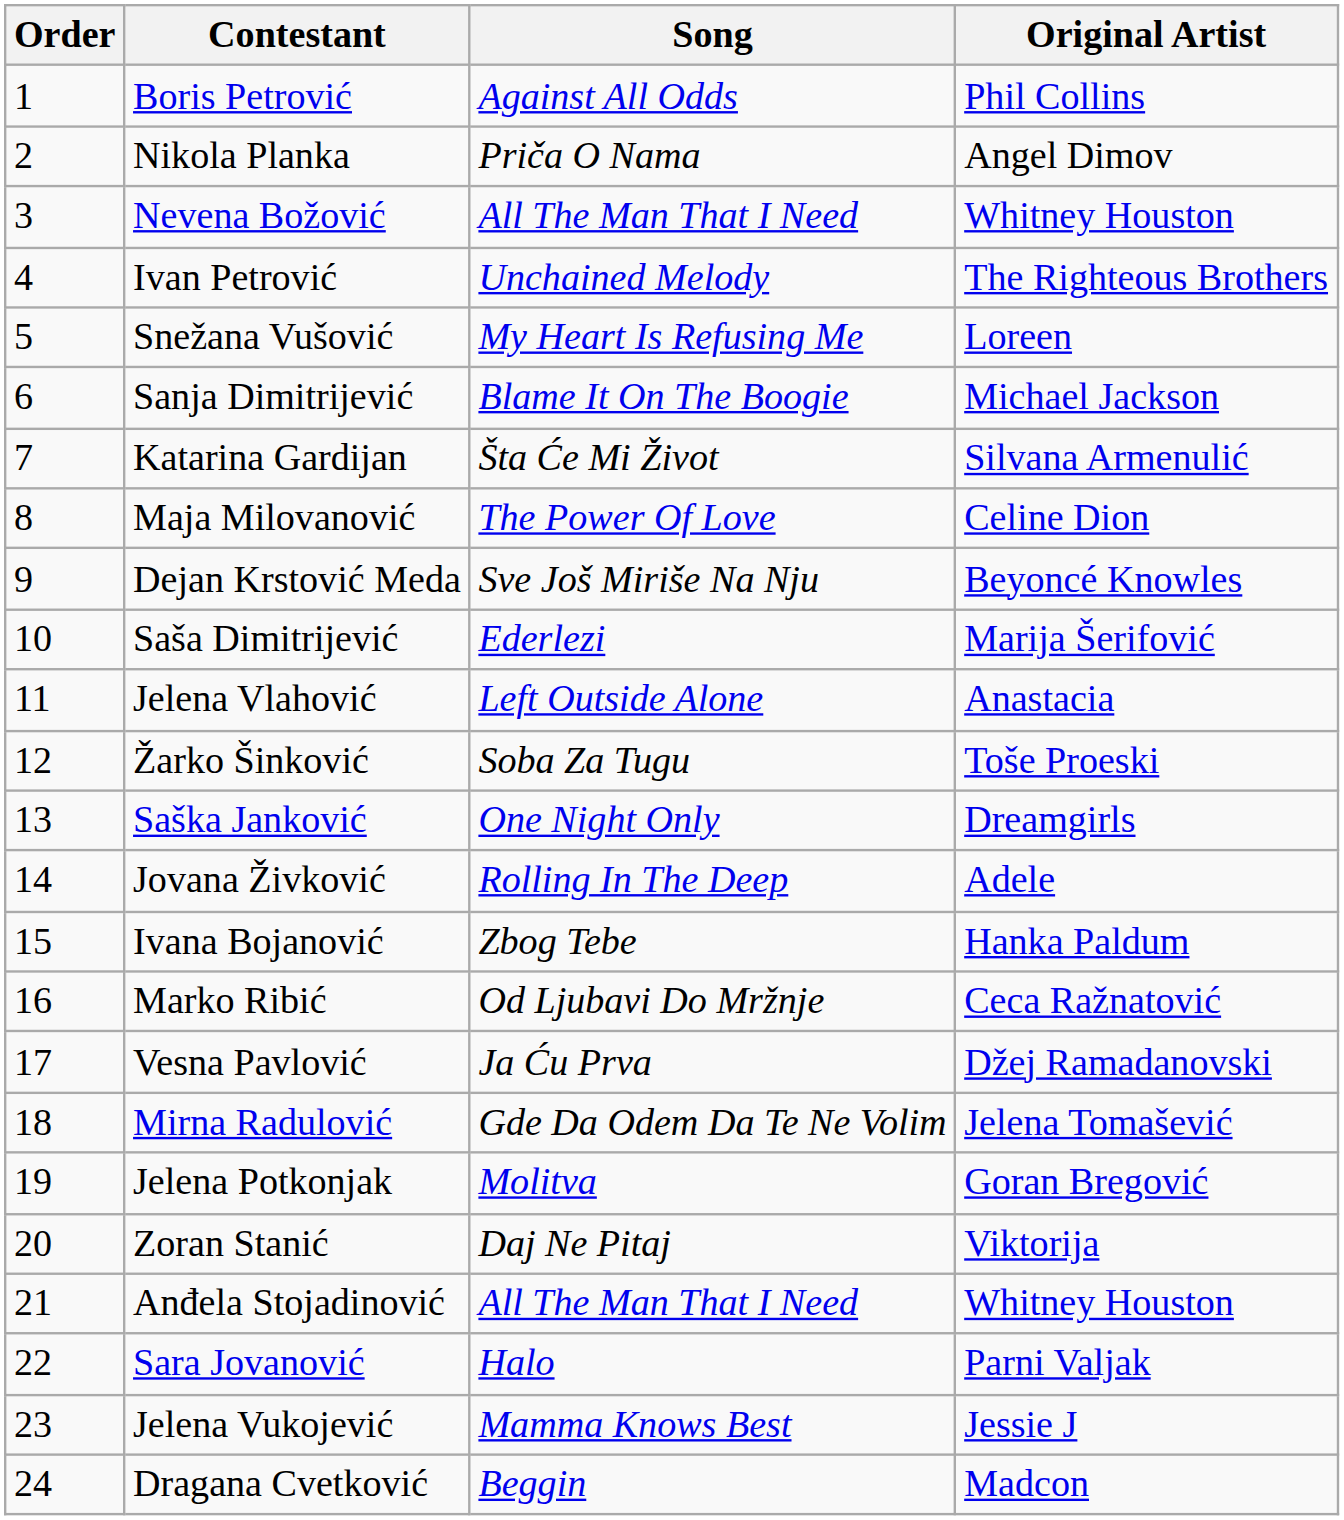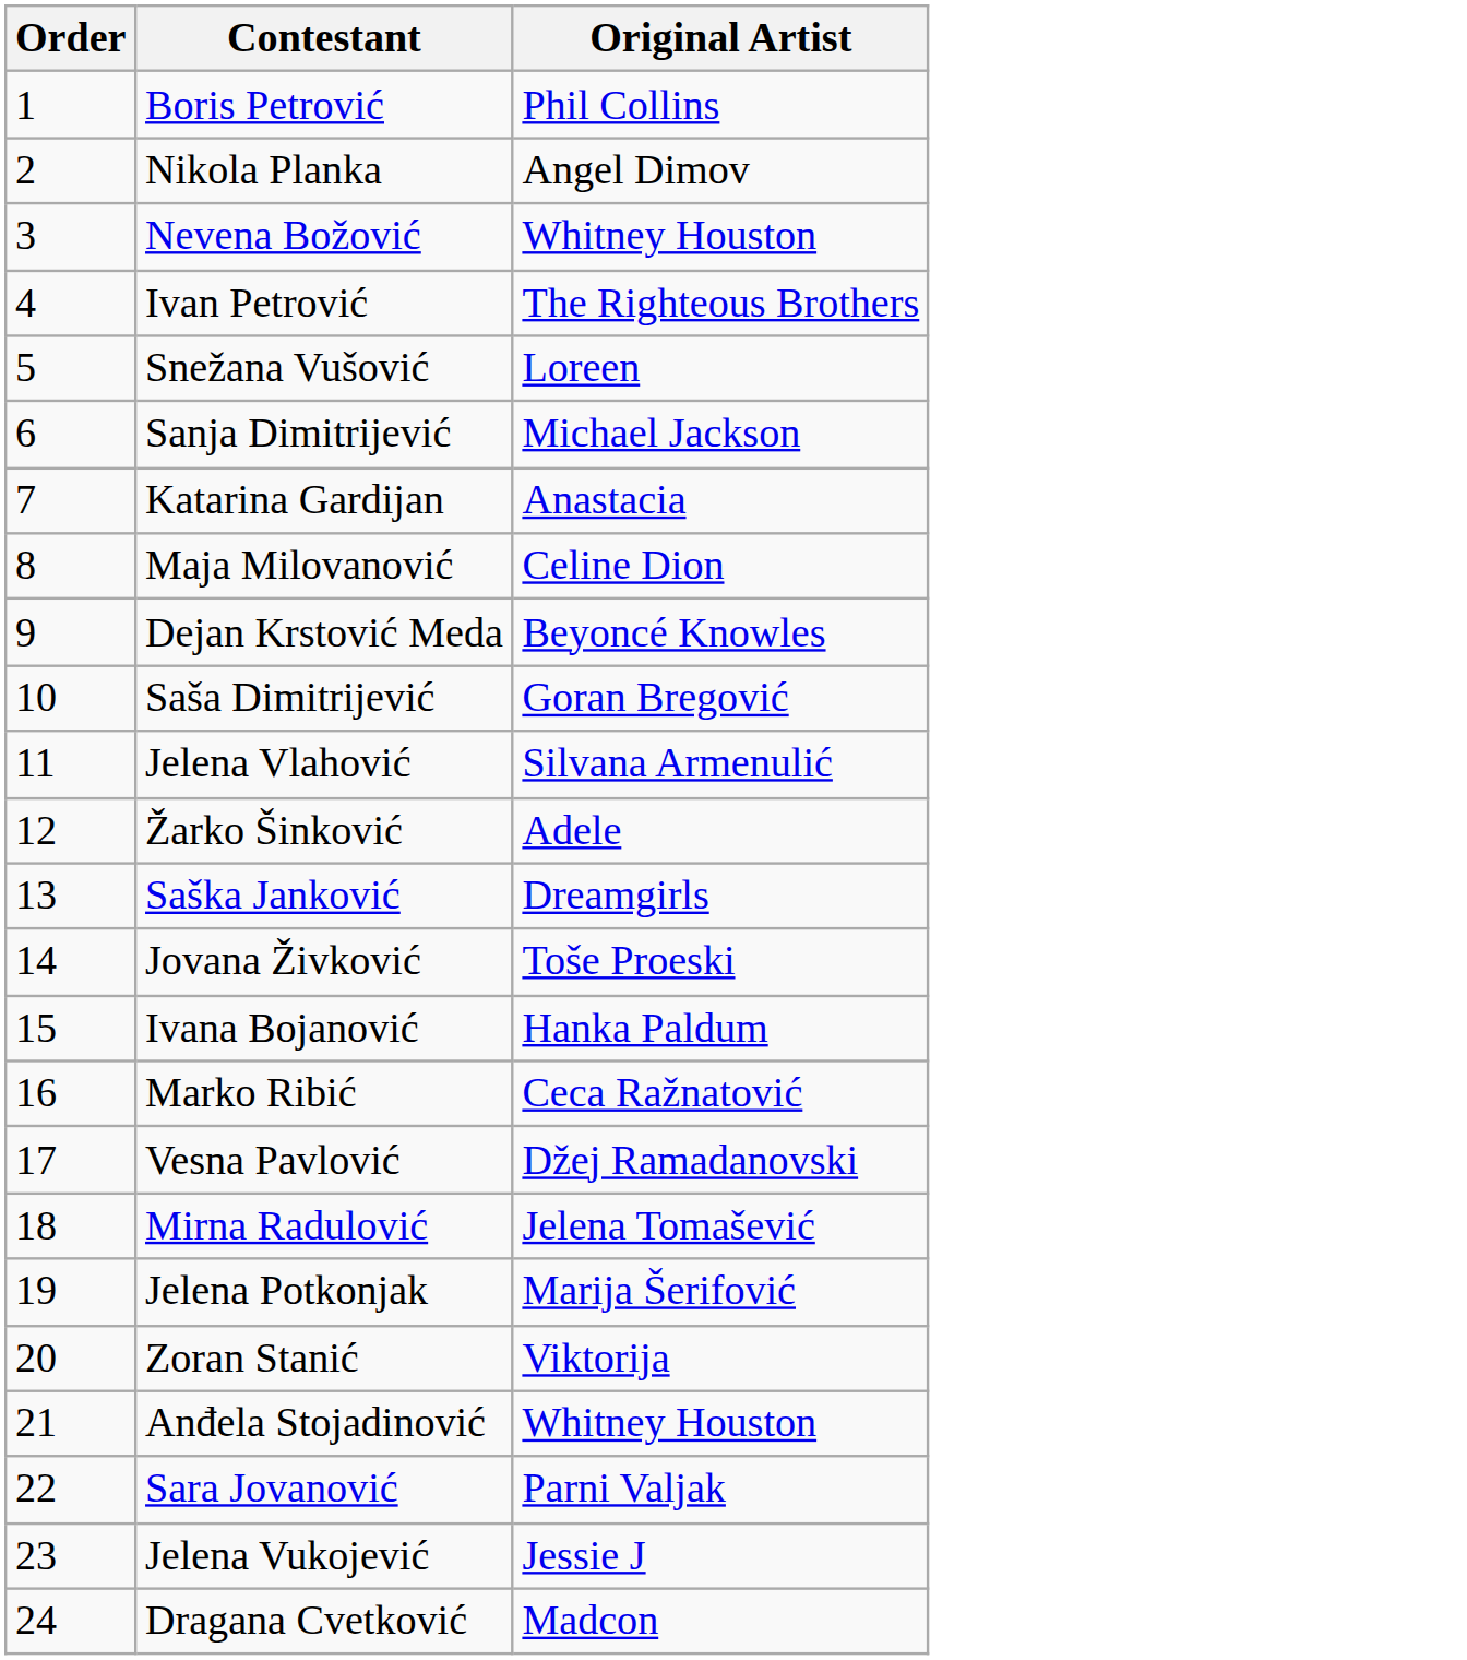 <table class="wikitable sortable">
 <tr>
 <th>Order</th>
 <th>Contestant</th>
-<th>Song</th>
 <th>Original Artist</th>
 </tr>
 <tr>
 <td>1</td>
 <td><a href='#'>Boris Petrović</a></td>
-<td><em><a href='#'>Against All Odds</a></em></td>
 <td><a href='#'>Phil Collins</a></td>
 </tr>
 <tr>
 <td>2</td>
 <td>Nikola Planka</td>
-<td><em>Priča O Nama</em></td>
 <td>Angel Dimov</td>
 </tr>
 <tr>
 <td>3</td>
 <td><a href='#'>Nevena Božović</a></td>
-<td><em><a href='#'>All The Man That I Need</a></em></td>
 <td><a href='#'>Whitney Houston</a></td>
 </tr>
 <tr>
 <td>4</td>
 <td>Ivan Petrović</td>
-<td><em><a href='#'>Unchained Melody</a></em></td>
 <td><a href='#'>The Righteous Brothers</a></td>
 </tr>
 <tr>
 <td>5</td>
 <td>Snežana Vušović</td>
-<td><em><a href='#'>My Heart Is Refusing Me</a></em></td>
 <td><a href='#'>Loreen</a></td>
 </tr>
 <tr>
 <td>6</td>
 <td>Sanja Dimitrijević</td>
-<td><em><a href='#'>Blame It On The Boogie</a></em></td>
 <td><a href='#'>Michael Jackson</a></td>
 </tr>
 <tr>
 <td>7</td>
 <td>Katarina Gardijan</td>
-<td><em>Šta Će Mi Život</em></td>
-<td><a href='#'>Silvana Armenulić</a></td>
+<td><a href='#'>Anastacia</a></td>
 </tr>
 <tr>
 <td>8</td>
 <td>Maja Milovanović</td>
-<td><em><a href='#'>The Power Of Love</a></em></td>
 <td><a href='#'>Celine Dion</a></td>
 </tr>
 <tr>
 <td>9</td>
 <td>Dejan Krstović Meda</td>
-<td><em>Sve Još Miriše Na Nju</em></td>
 <td><a href='#'>Beyoncé Knowles</a></td>
 </tr>
 <tr>
 <td>10</td>
 <td>Saša Dimitrijević</td>
-<td><em><a href='#'>Ederlezi</a></em></td>
-<td><a href='#'>Marija Šerifović</a></td>
+<td><a href='#'>Goran Bregović</a></td>
 </tr>
 <tr>
 <td>11</td>
 <td>Jelena Vlahović</td>
-<td><em><a href='#'>Left Outside Alone</a></em></td>
-<td><a href='#'>Anastacia</a></td>
+<td><a href='#'>Silvana Armenulić</a></td>
 </tr>
 <tr>
 <td>12</td>
 <td>Žarko Šinković</td>
-<td><em>Soba Za Tugu</em></td>
-<td><a href='#'>Toše Proeski</a></td>
+<td><a href='#'>Adele</a></td>
 </tr>
 <tr>
 <td>13</td>
 <td><a href='#'>Saška Janković</a></td>
-<td><em><a href='#'>One Night Only</a></em></td>
 <td><a href='#'>Dreamgirls</a></td>
 </tr>
 <tr>
 <td>14</td>
 <td>Jovana Živković</td>
-<td><em><a href='#'>Rolling In The Deep</a></em></td>
-<td><a href='#'>Adele</a></td>
+<td><a href='#'>Toše Proeski</a></td>
 </tr>
 <tr>
 <td>15</td>
 <td>Ivana Bojanović</td>
-<td><em>Zbog Tebe</em></td>
 <td><a href='#'>Hanka Paldum</a></td>
 </tr>
 <tr>
 <td>16</td>
 <td>Marko Ribić</td>
-<td><em>Od Ljubavi Do Mržnje</em></td>
 <td><a href='#'>Ceca Ražnatović</a></td>
 </tr>
 <tr>
 <td>17</td>
 <td>Vesna Pavlović</td>
-<td><em>Ja Ću Prva</em></td>
 <td><a href='#'>Džej Ramadanovski</a></td>
 </tr>
 <tr>
 <td>18</td>
 <td><a href='#'>Mirna Radulović</a></td>
-<td><em>Gde Da Odem Da Te Ne Volim</em></td>
 <td><a href='#'>Jelena Tomašević</a></td>
 </tr>
 <tr>
 <td>19</td>
 <td>Jelena Potkonjak</td>
-<td><em><a href='#'>Molitva</a></em></td>
-<td><a href='#'>Goran Bregović</a></td>
+<td><a href='#'>Marija Šerifović</a></td>
 </tr>
 <tr>
 <td>20</td>
 <td>Zoran Stanić</td>
-<td><em>Daj Ne Pitaj</em></td>
 <td><a href='#'>Viktorija</a></td>
 </tr>
 <tr>
 <td>21</td>
 <td>Anđela Stojadinović</td>
-<td><em><a href='#'>All The Man That I Need</a></em></td>
 <td><a href='#'>Whitney Houston</a></td>
 </tr>
 <tr>
 <td>22</td>
 <td><a href='#'>Sara Jovanović</a></td>
-<td><em><a href='#'>Halo</a></em></td>
 <td><a href='#'>Parni Valjak</a></td>
 </tr>
 <tr>
 <td>23</td>
 <td>Jelena Vukojević</td>
-<td><em><a href='#'>Mamma Knows Best</a></em></td>
 <td><a href='#'>Jessie J</a></td>
 </tr>
 <tr>
 <td>24</td>
 <td>Dragana Cvetković</td>
-<td><em><a href='#'>Beggin</a></em></td>
 <td><a href='#'>Madcon</a></td>
 </tr>
 </table>
